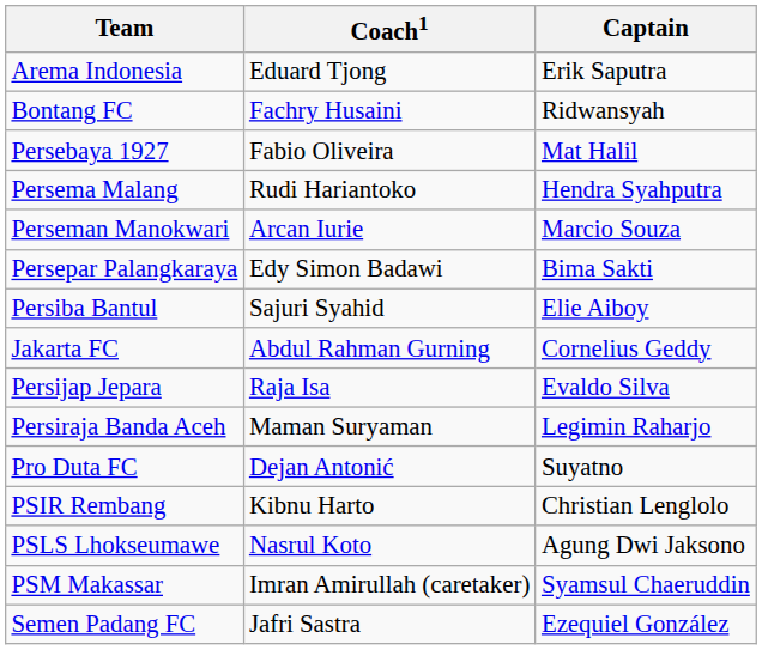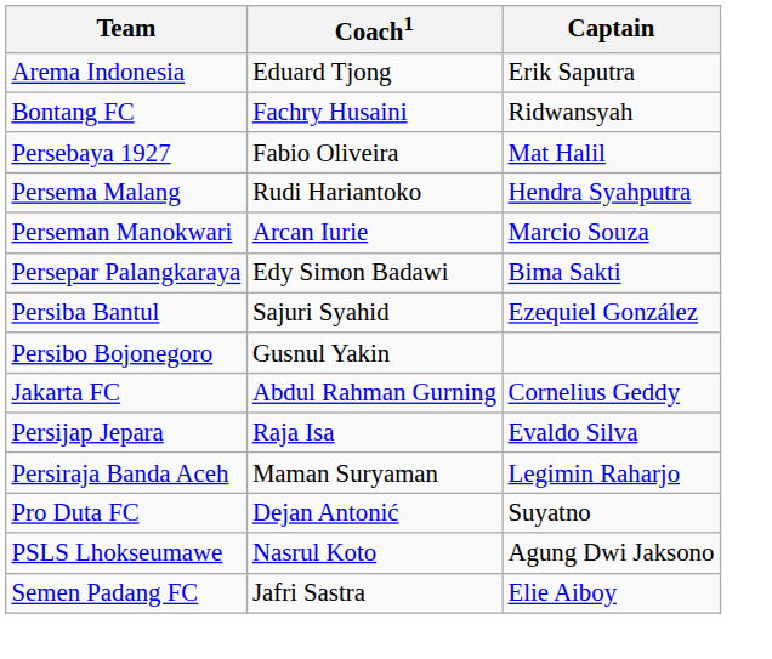 <table class="wikitable sortable" style="text-align: left;">
 <tr>
 <th>Team</th>
 <th>Coach<sup>1</sup></th>
 <th>Captain</th>
 </tr>
 <tr>
 <td><a href='#'>Arema Indonesia</a></td>
 <td>Eduard Tjong</td>
 <td>Erik Saputra</td>
 </tr>
 <tr>
 <td><a href='#'>Bontang FC</a></td>
 <td><a href='#'>Fachry Husaini</a></td>
 <td>Ridwansyah</td>
 </tr>
 <tr>
 <td><a href='#'>Persebaya 1927</a></td>
 <td>Fabio Oliveira</td>
 <td><a href='#'>Mat Halil</a></td>
 </tr>
 <tr>
 <td><a href='#'>Persema Malang</a></td>
 <td>Rudi Hariantoko</td>
 <td><a href='#'>Hendra Syahputra</a></td>
 </tr>
 <tr>
 <td><a href='#'>Perseman Manokwari</a></td>
 <td><a href='#'>Arcan Iurie</a></td>
 <td><a href='#'>Marcio Souza</a></td>
 </tr>
 <tr>
 <td><a href='#'>Persepar Palangkaraya</a></td>
 <td>Edy Simon Badawi</td>
 <td><a href='#'>Bima Sakti</a></td>
 </tr>
 <tr>
 <td><a href='#'>Persiba Bantul</a></td>
 <td>Sajuri Syahid</td>
-<td><a href='#'>Elie Aiboy</a></td>
+<td><a href='#'>Ezequiel González</a></td>
+</tr>
+<tr>
+<td><a href='#'>Persibo Bojonegoro</a></td>
+<td>Gusnul Yakin</td>
+<td></td>
 </tr>
 <tr>
 <td><a href='#'>Jakarta FC</a></td>
 <td><a href='#'>Abdul Rahman Gurning</a></td>
 <td><a href='#'>Cornelius Geddy</a></td>
 </tr>
 <tr>
 <td><a href='#'>Persijap Jepara</a></td>
 <td><a href='#'>Raja Isa</a></td>
 <td><a href='#'>Evaldo Silva</a></td>
 </tr>
 <tr>
 <td><a href='#'>Persiraja Banda Aceh</a></td>
 <td>Maman Suryaman</td>
 <td><a href='#'>Legimin Raharjo</a></td>
 </tr>
 <tr>
 <td><a href='#'>Pro Duta FC</a></td>
 <td><a href='#'>Dejan Antonić</a></td>
 <td>Suyatno</td>
 </tr>
 <tr>
-<td><a href='#'>PSIR Rembang</a></td>
-<td>Kibnu Harto</td>
-<td>Christian Lenglolo</td>
-</tr>
-<tr>
 <td><a href='#'>PSLS Lhokseumawe</a></td>
 <td><a href='#'>Nasrul Koto</a></td>
 <td>Agung Dwi Jaksono</td>
 </tr>
 <tr>
-<td><a href='#'>PSM Makassar</a></td>
-<td>Imran Amirullah (caretaker)</td>
-<td><a href='#'>Syamsul Chaeruddin</a></td>
-</tr>
-<tr>
 <td><a href='#'>Semen Padang FC</a></td>
 <td>Jafri Sastra</td>
-<td><a href='#'>Ezequiel González</a></td>
+<td><a href='#'>Elie Aiboy</a></td>
 </tr>
 </table>
